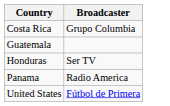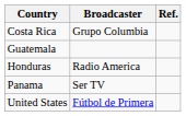 <table class="wikitable">
 <tr>
 <th>Country</th>
 <th>Broadcaster</th>
+<th>Ref.</th>
 </tr>
 <tr>
 <td>Costa Rica</td>
 <td>Grupo Columbia</td>
+<td></td>
 </tr>
 <tr>
 <td>Guatemala</td>
 <td></td>
+<td></td>
 </tr>
 <tr>
 <td>Honduras</td>
-<td>Ser TV</td>
+<td>Radio America</td>
+<td></td>
 </tr>
 <tr>
 <td>Panama</td>
-<td>Radio America</td>
+<td>Ser TV</td>
+<td></td>
 </tr>
 <tr>
 <td>United States</td>
 <td><a href='#'>Fútbol de Primera</a></td>
+<td></td>
 </tr>
 </table>
